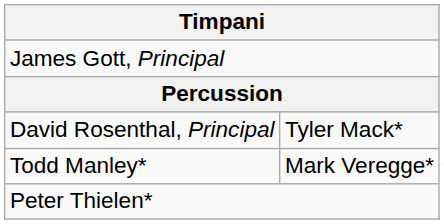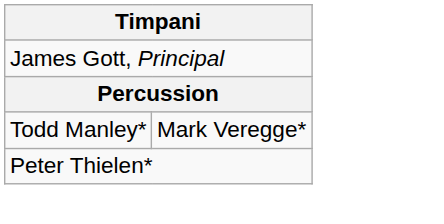 <table class="wikitable">
 <tr>
 <th colspan=2><strong>Timpani</strong></th>
 </tr>
 <tr>
 <td colspan=2>James Gott, <em>Principal</em></td>
 </tr>
 <tr>
 <th colspan=2><strong>Percussion</strong></th>
 </tr>
 <tr>
-<td>David Rosenthal, <em>Principal</em></td>
-<td>Tyler Mack*</td>
-</tr>
-<tr>
 <td>Todd Manley*</td>
 <td>Mark Veregge*</td>
 </tr>
 <tr>
 <td colspan=2>Peter Thielen*</td>
 </tr>
 </table>
